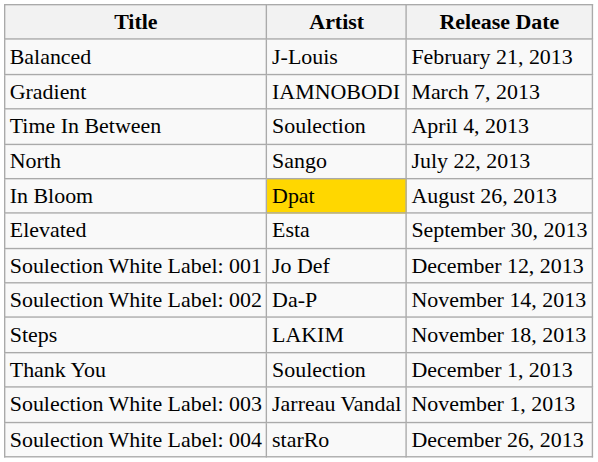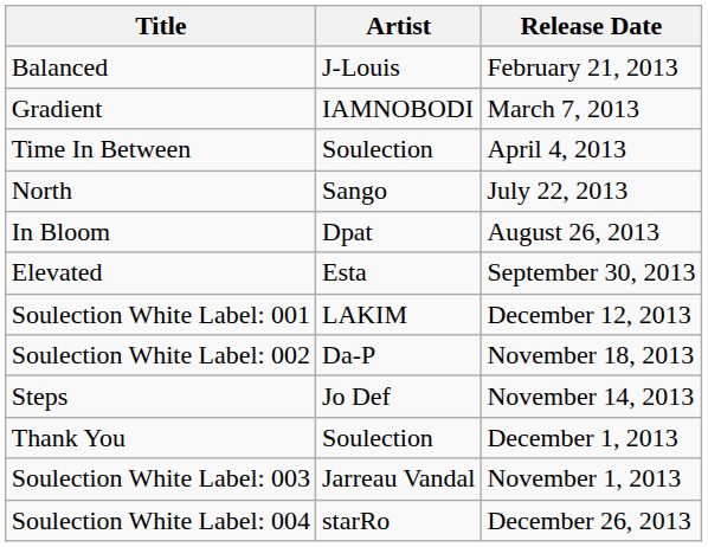 <table class="wikitable">
 <tr>
 <th>Title</th>
 <th>Artist</th>
 <th>Release Date</th>
 </tr>
 <tr>
 <td>Balanced</td>
 <td>J-Louis</td>
 <td>February 21, 2013</td>
 </tr>
 <tr>
 <td>Gradient</td>
 <td>IAMNOBODI</td>
 <td>March 7, 2013</td>
 </tr>
 <tr>
 <td>Time In Between</td>
 <td>Soulection</td>
 <td>April 4, 2013</td>
 </tr>
 <tr>
 <td>North</td>
 <td>Sango</td>
 <td>July 22, 2013</td>
 </tr>
 <tr>
 <td>In Bloom</td>
-<td style="background: gold;">Dpat</td>
+<td>Dpat</td>
 <td>August 26, 2013</td>
 </tr>
 <tr>
 <td>Elevated</td>
 <td>Esta</td>
 <td>September 30, 2013</td>
 </tr>
 <tr>
 <td>Soulection White Label: 001</td>
-<td>Jo Def</td>
+<td>LAKIM</td>
 <td>December 12, 2013</td>
 </tr>
 <tr>
 <td>Soulection White Label: 002</td>
 <td>Da-P</td>
-<td>November 14, 2013</td>
+<td>November 18, 2013</td>
 </tr>
 <tr>
 <td>Steps</td>
-<td>LAKIM</td>
-<td>November 18, 2013</td>
+<td>Jo Def</td>
+<td>November 14, 2013</td>
 </tr>
 <tr>
 <td>Thank You</td>
 <td>Soulection</td>
 <td>December 1, 2013</td>
 </tr>
 <tr>
 <td>Soulection White Label: 003</td>
 <td>Jarreau Vandal</td>
 <td>November 1, 2013</td>
 </tr>
 <tr>
 <td>Soulection White Label: 004</td>
 <td>starRo</td>
 <td>December 26, 2013</td>
 </tr>
 </table>
